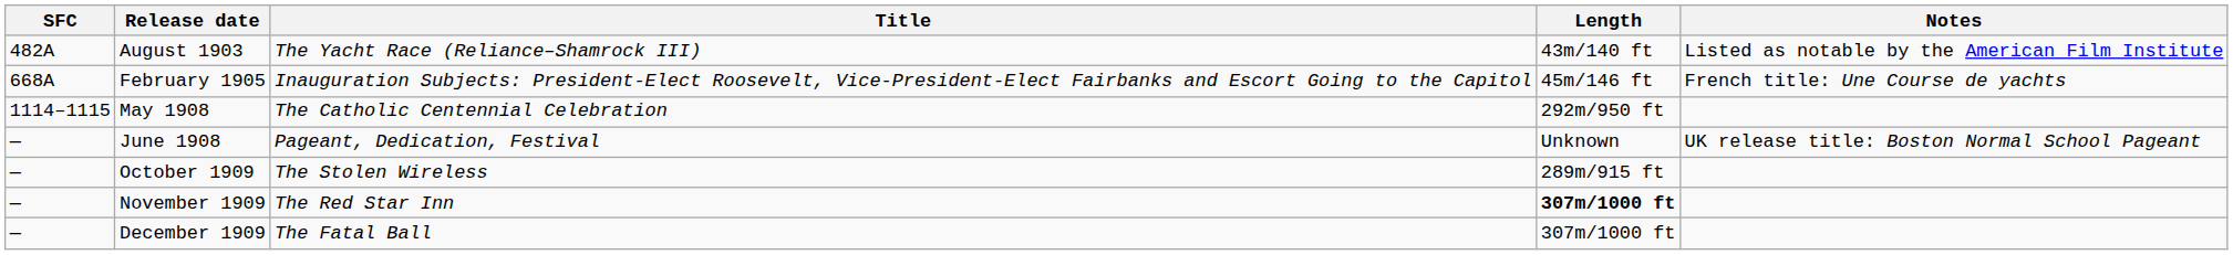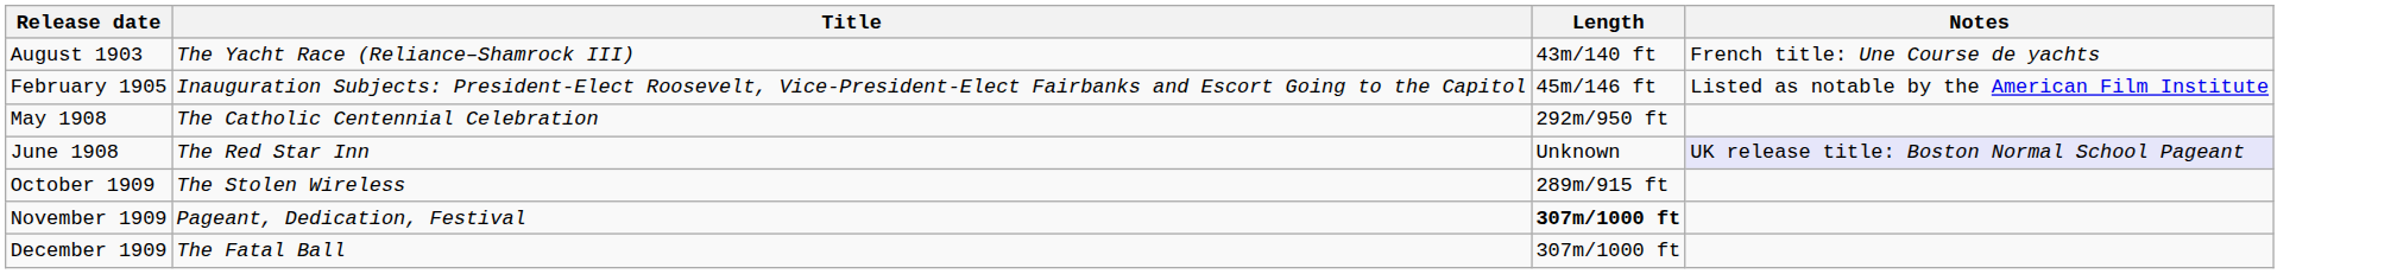 <table class="wikitable" border="1">
 <tr>
-<th>SFC</th>
 <th>Release date</th>
 <th>Title</th>
 <th>Length</th>
 <th>Notes</th>
 </tr>
 <tr>
-<td>482A</td>
 <td>August 1903</td>
 <td><em>The Yacht Race (Reliance–Shamrock III)</em></td>
 <td>43m/140 ft</td>
+<td>French title: <em>Une Course de yachts</em></td>
+</tr>
+<tr>
+<td>February 1905</td>
+<td><em>Inauguration Subjects: President-Elect Roosevelt, Vice-President-Elect Fairbanks and Escort Going to the Capitol</em></td>
+<td>45m/146 ft</td>
 <td>Listed as notable by the <a href='#'>American Film Institute</a></td>
 </tr>
 <tr>
-<td>668A</td>
-<td>February 1905</td>
-<td><em>Inauguration Subjects: President-Elect Roosevelt, Vice-President-Elect Fairbanks and Escort Going to the Capitol</em></td>
-<td>45m/146 ft</td>
-<td>French title: <em>Une Course de yachts</em></td>
-</tr>
-<tr>
-<td>1114–1115</td>
 <td>May 1908</td>
 <td><em>The Catholic Centennial Celebration</em></td>
 <td>292m/950 ft</td>
 <td></td>
 </tr>
 <tr>
-<td>—</td>
 <td>June 1908</td>
-<td><em>Pageant, Dedication, Festival</em></td>
+<td><em>The Red Star Inn</em></td>
 <td>Unknown</td>
-<td>UK release title: <em>Boston Normal School Pageant</em></td>
+<td style="background: lavender;">UK release title: <em>Boston Normal School Pageant</em></td>
 </tr>
 <tr>
-<td>—</td>
 <td>October 1909</td>
 <td><em>The Stolen Wireless</em></td>
 <td>289m/915 ft</td>
 <td></td>
 </tr>
 <tr>
-<td>—</td>
 <td>November 1909</td>
-<td><em>The Red Star Inn</em></td>
+<td><em>Pageant, Dedication, Festival</em></td>
 <td><strong>307m/1000 ft</strong></td>
 <td></td>
 </tr>
 <tr>
-<td>—</td>
 <td>December 1909</td>
 <td><em>The Fatal Ball</em></td>
 <td>307m/1000 ft</td>
 <td></td>
 </tr>
 </table>
